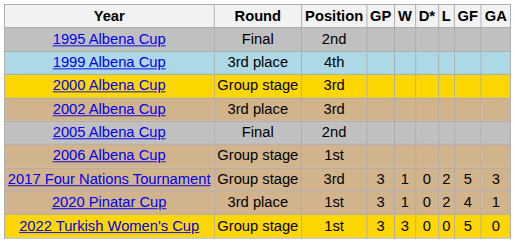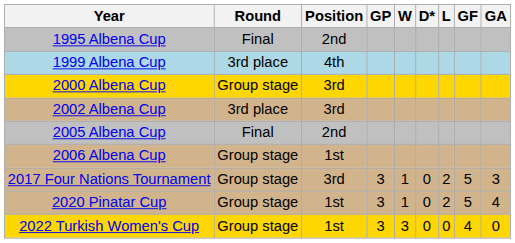 <table class="wikitable" style="text-align:center">
 <tr>
 <th>Year</th>
 <th>Round</th>
 <th>Position</th>
 <th>GP</th>
 <th>W</th>
 <th>D*</th>
 <th>L</th>
 <th>GF</th>
 <th>GA</th>
 </tr>
 <tr bgcolor="silver">
 <td> <a href='#'>1995 Albena Cup</a></td>
 <td>Final</td>
 <td>2nd</td>
 <td></td>
 <td></td>
 <td></td>
 <td></td>
 <td></td>
 <td></td>
 </tr>
 <tr bgcolor="lightblue">
 <td> <a href='#'>1999 Albena Cup</a></td>
 <td>3rd place</td>
 <td>4th</td>
 <td></td>
 <td></td>
 <td></td>
 <td></td>
 <td></td>
 <td></td>
 </tr>
 <tr bgcolor="gold">
 <td> <a href='#'>2000 Albena Cup</a></td>
 <td>Group stage</td>
 <td>3rd</td>
 <td></td>
 <td></td>
 <td></td>
 <td></td>
 <td></td>
 <td></td>
 </tr>
 <tr bgcolor="tan">
 <td> <a href='#'>2002 Albena Cup</a></td>
 <td>3rd place</td>
 <td>3rd</td>
 <td></td>
 <td></td>
 <td></td>
 <td></td>
 <td></td>
 <td></td>
 </tr>
 <tr bgcolor="silver">
 <td> <a href='#'>2005 Albena Cup</a></td>
 <td>Final</td>
 <td>2nd</td>
 <td></td>
 <td></td>
 <td></td>
 <td></td>
 <td></td>
 <td></td>
 </tr>
 <tr bgcolor="tan">
 <td> <a href='#'>2006 Albena Cup</a></td>
 <td>Group stage</td>
 <td>1st</td>
 <td></td>
 <td></td>
 <td></td>
 <td></td>
 <td></td>
 <td></td>
 </tr>
 <tr bgcolor="tan">
 <td> <a href='#'>2017 Four Nations Tournament</a></td>
 <td>Group stage</td>
 <td>3rd</td>
 <td>3</td>
 <td>1</td>
 <td>0</td>
 <td>2</td>
 <td>5</td>
 <td>3</td>
 </tr>
 <tr bgcolor="tan">
 <td> <a href='#'>2020 Pinatar Cup</a></td>
-<td>3rd place</td>
+<td>Group stage</td>
 <td>1st</td>
 <td>3</td>
 <td>1</td>
 <td>0</td>
 <td>2</td>
+<td>5</td>
 <td>4</td>
-<td>1</td>
 </tr>
 <tr bgcolor="gold">
 <td> <a href='#'>2022 Turkish Women's Cup</a></td>
 <td>Group stage</td>
 <td>1st</td>
 <td>3</td>
 <td>3</td>
 <td>0</td>
 <td>0</td>
-<td>5</td>
+<td>4</td>
 <td>0</td>
 </tr>
 </table>
